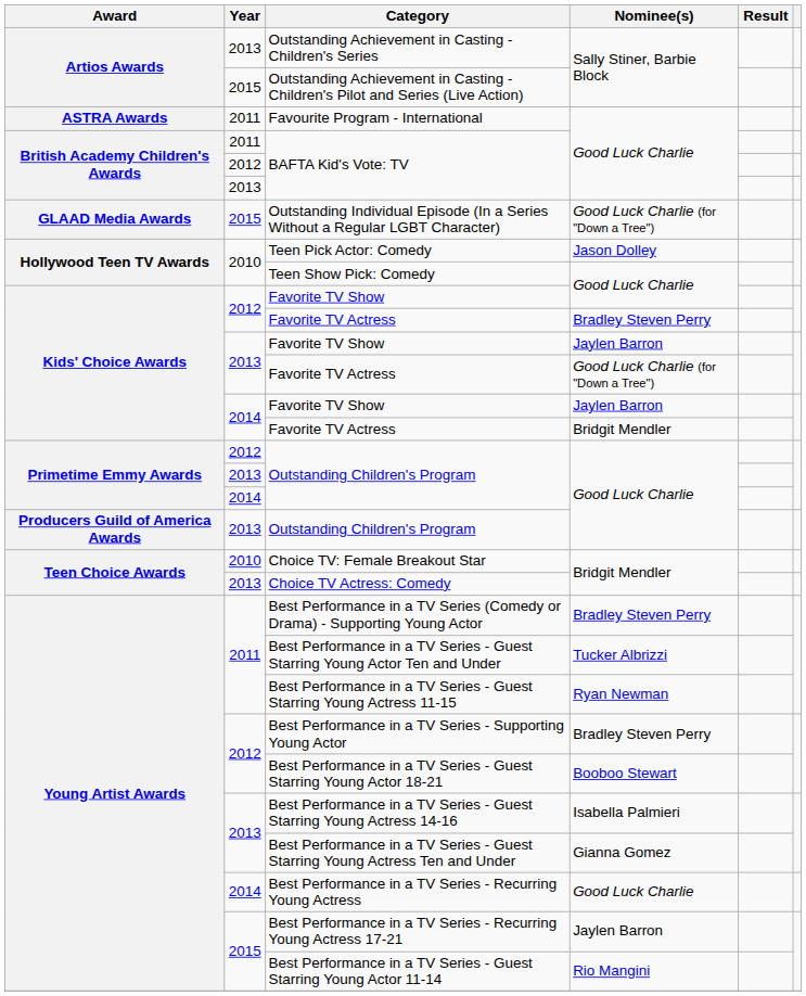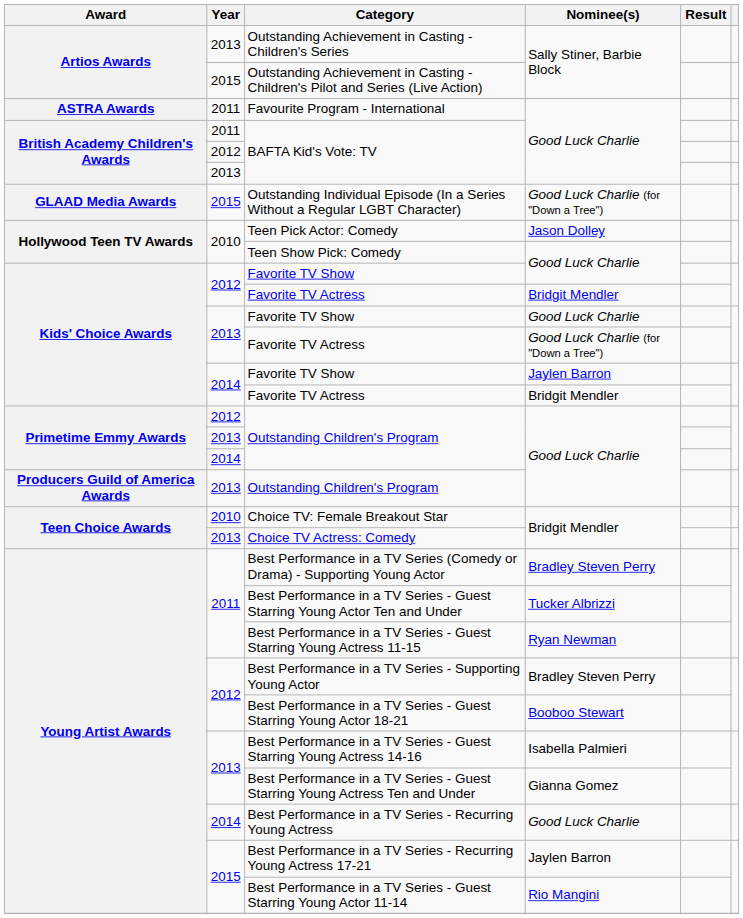 <table class="wikitable sortable plainrowheaders" style="width:99%">
 <tr>
 <th scope="col" style="width:26%;">Award</th>
 <th scope="col" style="width:3%;">Year</th>
 <th scope="col" style="width:36%;">Category</th>
 <th scope="col" style="width:20%;">Nominee(s)</th>
 <th scope="col" style="width:6%;">Result</th>
 <th scope="col" class="unsortable" style="width:1%;"></th>
 </tr>
 <tr>
 <th scope="row" rowspan=2><a href='#'>Artios Awards</a></th>
 <td style="text-align: center;">2013</td>
 <td>Outstanding Achievement in Casting - Children's Series</td>
 <td rowspan=2>Sally Stiner, Barbie Block</td>
 <td></td>
 <td align="center"></td>
 </tr>
 <tr>
 <td style="text-align: center;">2015</td>
 <td>Outstanding Achievement in Casting - Children's Pilot and Series (Live Action)</td>
 <td></td>
 <td align="center"></td>
 </tr>
 <tr>
 <th scope="row"><a href='#'>ASTRA Awards</a></th>
 <td style="text-align: center;">2011</td>
 <td>Favourite Program - International</td>
 <td rowspan=4><em>Good Luck Charlie</em></td>
 <td></td>
 <td align="center"><br></td>
 </tr>
 <tr>
 <th scope="row" rowspan=3><a href='#'>British Academy Children's Awards</a></th>
 <td style="text-align: center;">2011</td>
 <td rowspan=3>BAFTA Kid's Vote: TV</td>
 <td></td>
 <td align="center"></td>
 </tr>
 <tr>
 <td style="text-align: center;">2012</td>
 <td></td>
 <td align="center"></td>
 </tr>
 <tr>
 <td style="text-align: center;">2013</td>
 <td></td>
 <td align="center"></td>
 </tr>
 <tr>
 <th scope="row"><a href='#'>GLAAD Media Awards</a></th>
 <td style="text-align: center;"><a href='#'>2015</a></td>
 <td>Outstanding Individual Episode (In a Series Without a Regular LGBT Character)</td>
 <td><em>Good Luck Charlie</em> <small>(for "Down a Tree")</small></td>
 <td></td>
 <td align="center"></td>
 </tr>
 <tr>
 <th scope="row" rowspan=2>Hollywood Teen TV Awards</th>
 <td style="text-align: center;" rowspan=2>2010</td>
 <td>Teen Pick Actor: Comedy</td>
 <td><a href='#'>Jason Dolley</a></td>
 <td></td>
 <td style="text-align:center;"scope="row" rowspan=2></td>
 </tr>
 <tr>
 <td scope="row">Teen Show Pick: Comedy</td>
 <td rowspan=2><em>Good Luck Charlie</em></td>
 <td></td>
 </tr>
 <tr>
 <th scope="row" rowspan=6><a href='#'>Kids' Choice Awards</a></th>
 <td style="text-align: center;" rowspan=2><a href='#'>2012</a></td>
 <td><a href='#'>Favorite TV Show</a></td>
 <td></td>
 <td align="center" rowspan=2><br></td>
 </tr>
 <tr>
 <td><a href='#'>Favorite TV Actress</a></td>
-<td><a href='#'>Bradley Steven Perry</a></td>
+<td><a href='#'>Bridgit Mendler</a></td>
 <td></td>
 </tr>
 <tr>
 <td style="text-align: center;" rowspan=2><a href='#'>2013</a></td>
 <td>Favorite TV Show</td>
-<td><a href='#'>Jaylen Barron</a></td>
+<td><em>Good Luck Charlie</em></td>
 <td></td>
 <td align="center" rowspan=2><br></td>
 </tr>
 <tr>
 <td>Favorite TV Actress</td>
 <td><em>Good Luck Charlie</em> <small>(for "Down a Tree")</small></td>
 <td></td>
 </tr>
 <tr>
 <td style="text-align: center;" rowspan=2><a href='#'>2014</a></td>
 <td>Favorite TV Show</td>
 <td><a href='#'>Jaylen Barron</a></td>
 <td></td>
 <td align="center" rowspan=2><br></td>
 </tr>
 <tr>
 <td>Favorite TV Actress</td>
 <td>Bridgit Mendler</td>
 <td></td>
 </tr>
 <tr>
 <th scope="row" rowspan=3><a href='#'>Primetime Emmy Awards</a></th>
 <td style="text-align: center;"><a href='#'>2012</a></td>
 <td rowspan=3><a href='#'>Outstanding Children's Program</a></td>
 <td rowspan=4><em>Good Luck Charlie</em></td>
 <td></td>
 <td align="center" rowspan=3><br></td>
 </tr>
 <tr>
 <td style="text-align: center;"><a href='#'>2013</a></td>
 <td></td>
 </tr>
 <tr>
 <td style="text-align: center;"><a href='#'>2014</a></td>
 <td></td>
 </tr>
 <tr>
 <th scope="row"><a href='#'>Producers Guild of America Awards</a></th>
 <td style="text-align: center;"><a href='#'>2013</a></td>
 <td><a href='#'>Outstanding Children's Program</a></td>
 <td></td>
 <td align="center"><br></td>
 </tr>
 <tr>
 <th scope="row" rowspan=2><a href='#'>Teen Choice Awards</a></th>
 <td style="text-align: center;"><a href='#'>2010</a></td>
 <td>Choice TV: Female Breakout Star</td>
 <td rowspan=2>Bridgit Mendler</td>
 <td></td>
 <td align="center"><br></td>
 </tr>
 <tr>
 <td style="text-align: center;"><a href='#'>2013</a></td>
 <td><a href='#'>Choice TV Actress: Comedy</a></td>
 <td></td>
 <td align="center"><br></td>
 </tr>
 <tr>
 <th scope="row" rowspan=10><a href='#'>Young Artist Awards</a></th>
 <td style="text-align: center;" rowspan=3><a href='#'>2011</a></td>
 <td>Best Performance in a TV Series (Comedy or Drama) - Supporting Young Actor</td>
 <td><a href='#'>Bradley Steven Perry</a></td>
 <td></td>
 <td align="center" rowspan=3></td>
 </tr>
 <tr>
 <td>Best Performance in a TV Series - Guest Starring Young Actor Ten and Under</td>
 <td><a href='#'>Tucker Albrizzi</a></td>
 <td></td>
 </tr>
 <tr>
 <td>Best Performance in a TV Series - Guest Starring Young Actress 11-15</td>
 <td><a href='#'>Ryan Newman</a></td>
 <td></td>
 </tr>
 <tr>
 <td style="text-align: center;" rowspan=2><a href='#'>2012</a></td>
 <td>Best Performance in a TV Series - Supporting Young Actor</td>
 <td>Bradley Steven Perry</td>
 <td></td>
 <td align="center" rowspan=2></td>
 </tr>
 <tr>
 <td>Best Performance in a TV Series - Guest Starring Young Actor 18-21</td>
 <td><a href='#'>Booboo Stewart</a></td>
 <td></td>
 </tr>
 <tr>
 <td style="text-align: center;" rowspan=2><a href='#'>2013</a></td>
 <td>Best Performance in a TV Series - Guest Starring Young Actress 14-16</td>
 <td>Isabella Palmieri</td>
 <td></td>
 <td align="center" rowspan=2></td>
 </tr>
 <tr>
 <td>Best Performance in a TV Series - Guest Starring Young Actress Ten and Under</td>
 <td>Gianna Gomez</td>
 <td></td>
 </tr>
 <tr>
 <td style="text-align: center;"><a href='#'>2014</a></td>
 <td>Best Performance in a TV Series - Recurring Young Actress</td>
 <td><em>Good Luck Charlie</em></td>
 <td></td>
 <td align="center"></td>
 </tr>
 <tr>
 <td style="text-align: center;" rowspan=2><a href='#'>2015</a></td>
 <td>Best Performance in a TV Series - Recurring Young Actress 17-21</td>
 <td>Jaylen Barron</td>
 <td></td>
 <td align="center" rowspan=2></td>
 </tr>
 <tr>
 <td>Best Performance in a TV Series - Guest Starring Young Actor 11-14</td>
 <td><a href='#'>Rio Mangini</a></td>
 <td></td>
 </tr>
 <tr>
 </tr>
 </table>
